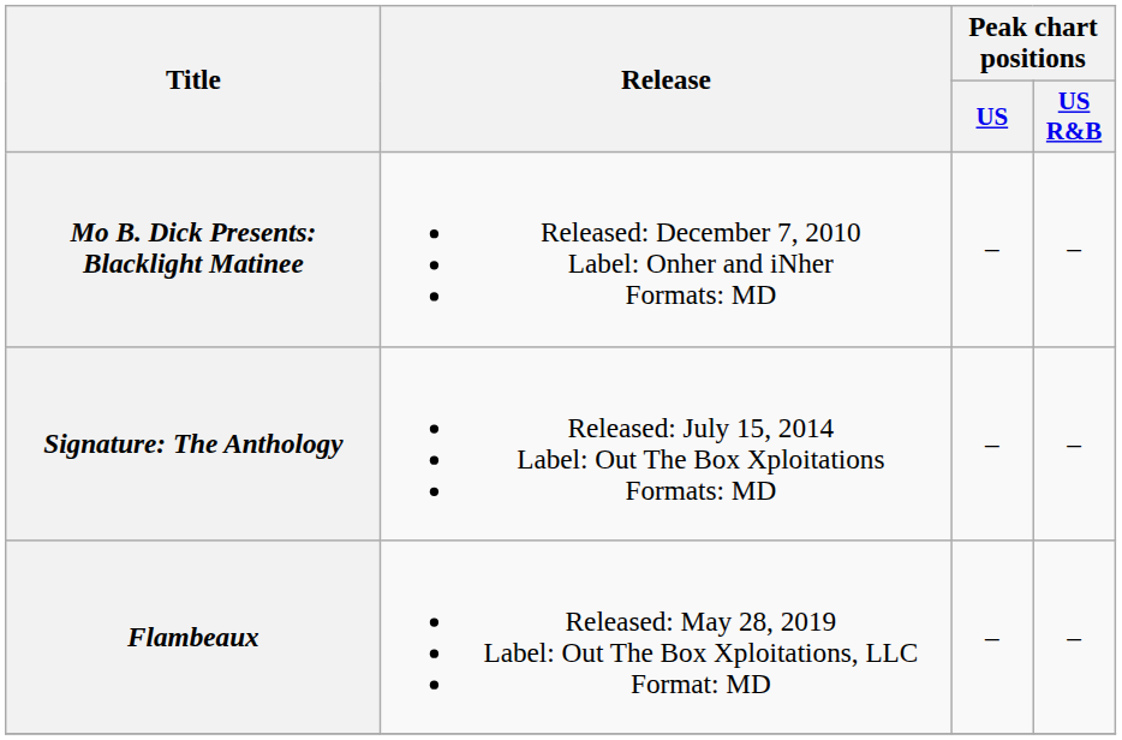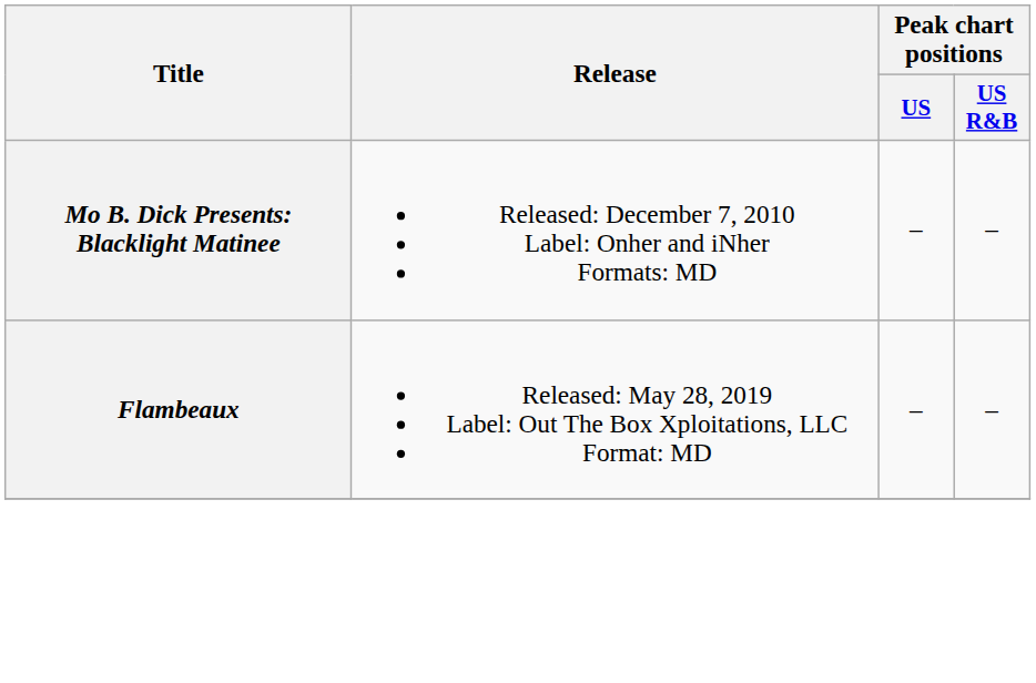 <table class="wikitable plainrowheaders" style="text-align:center;">
 <tr>
 <th scope="col" rowspan="2" style="width:13em;">Title</th>
 <th scope="col" rowspan="2" style="width:20em;">Release</th>
 <th scope="col" colspan="2">Peak chart positions</th>
 </tr>
 <tr>
 <th scope="col" style="width:2.8em;font-size:90%;"><a href='#'>US</a></th>
 <th scope="col" style="width:2.8em;font-size:90%;"><a href='#'>US<br>R&B</a></th>
 </tr>
 <tr>
 <th scope="row"><em>Mo B. Dick Presents: Blacklight Matinee</em></th>
 <td><br><ul><li>Released: December 7, 2010</li><li>Label: Onher and iNher</li><li>Formats: MD</li></ul></td>
 <td>–</td>
 <td>–</td>
 </tr>
 <tr>
-<th scope="row"><em>Signature: The Anthology</em></th>
-<td><br><ul><li>Released: July 15, 2014</li><li>Label: Out The Box Xploitations</li><li>Formats: MD</li></ul></td>
-<td>–</td>
-<td>–</td>
-</tr>
-<tr>
 <th scope="row"><em>Flambeaux</em></th>
 <td><br><ul><li>Released: May 28, 2019</li><li>Label: Out The Box Xploitations, LLC</li><li>Format: MD</li></ul></td>
 <td>–</td>
 <td>–</td>
 </tr>
 <tr>
 </tr>
 </table>
